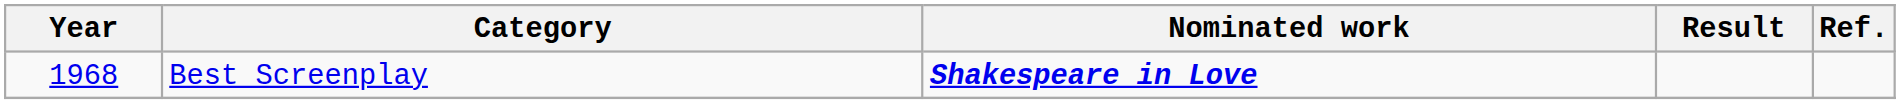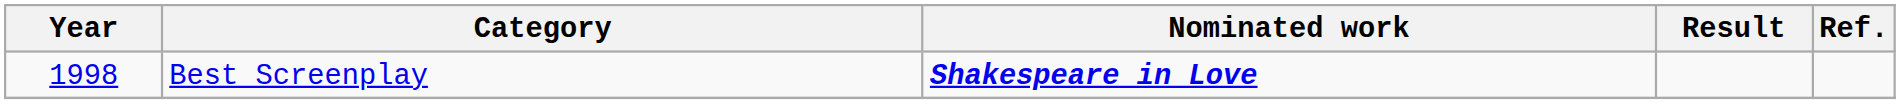 <table class=wikitable>
 <tr>
 <th scope="col" style="width:5em;">Year</th>
 <th scope="col" style="width:26em;">Category</th>
 <th scope="col" style="width:25em;">Nominated work</th>
 <th scope="col" style="width:5em;">Result</th>
 <th>Ref.</th>
 </tr>
 <tr>
-<td style="text-align:center;"><a href='#'>1968</a></td>
+<td style="text-align:center;"><a href='#'>1998</a></td>
 <td><a href='#'>Best Screenplay</a></td>
 <td><strong><em><a href='#'>Shakespeare in Love</a></em></strong></td>
 <td></td>
 <td></td>
 </tr>
 <tr>
 </tr>
 </table>
